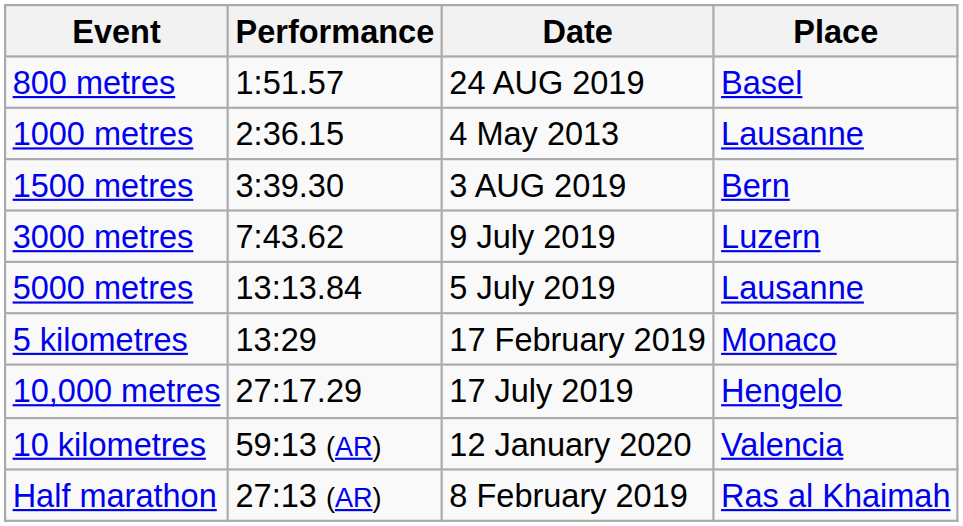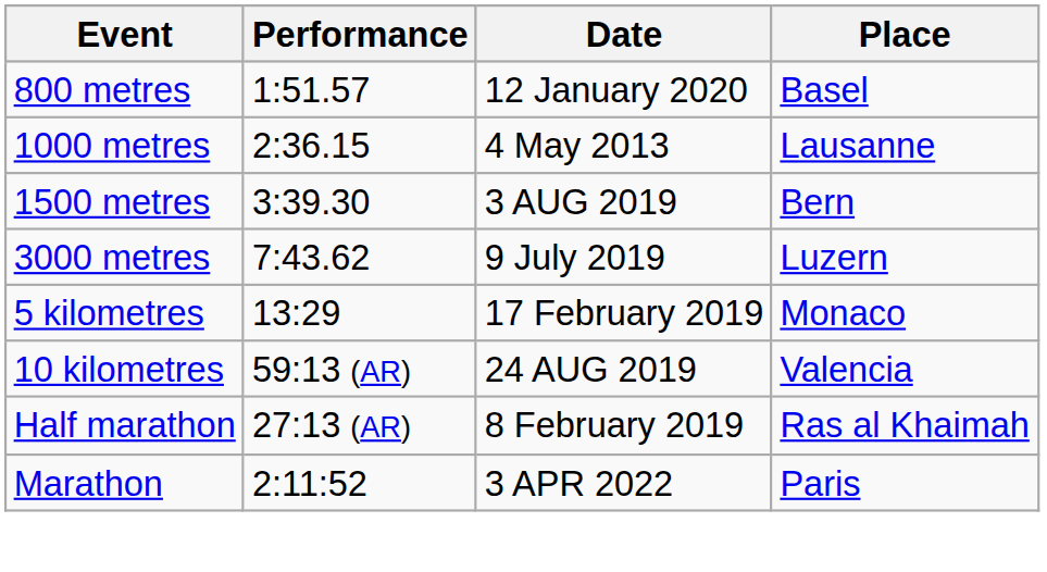 <table class="wikitable" style="border-collapse: collapse; font-size: 95%;">
 <tr bgcolor="#cccccc">
 <th scope=col>Event</th>
 <th scope=col>Performance</th>
 <th scope=col>Date</th>
 <th scope=col>Place</th>
 </tr>
 <tr>
 <td><a href='#'>800 metres</a></td>
 <td>1:51.57</td>
-<td>24 AUG 2019</td>
+<td>12 January 2020</td>
 <td><a href='#'>Basel</a></td>
 </tr>
 <tr>
 <td><a href='#'>1000 metres</a></td>
 <td>2:36.15</td>
 <td>4 May 2013</td>
 <td><a href='#'>Lausanne</a></td>
 </tr>
 <tr>
 <td><a href='#'>1500 metres</a></td>
 <td>3:39.30</td>
 <td>3 AUG 2019</td>
 <td><a href='#'>Bern</a></td>
 </tr>
 <tr>
 <td><a href='#'>3000 metres</a></td>
 <td>7:43.62</td>
 <td>9 July 2019</td>
 <td><a href='#'>Luzern</a></td>
 </tr>
 <tr>
-<td><a href='#'>5000 metres</a></td>
-<td>13:13.84</td>
-<td>5 July 2019</td>
-<td><a href='#'>Lausanne</a></td>
-</tr>
-<tr>
 <td><a href='#'>5 kilometres</a></td>
 <td>13:29</td>
 <td>17 February 2019</td>
 <td><a href='#'>Monaco</a></td>
 </tr>
 <tr>
-<td><a href='#'>10,000 metres</a></td>
-<td>27:17.29</td>
-<td>17 July 2019</td>
-<td><a href='#'>Hengelo</a></td>
-</tr>
-<tr>
 <td><a href='#'>10 kilometres</a></td>
 <td>59:13 <small>(<a href='#'>AR</a>)</small></td>
-<td>12 January 2020</td>
+<td>24 AUG 2019</td>
 <td><a href='#'>Valencia</a></td>
 </tr>
 <tr>
 <td><a href='#'>Half marathon</a></td>
 <td>27:13 <small>(<a href='#'>AR</a>)</small></td>
 <td>8 February 2019</td>
 <td><a href='#'>Ras al Khaimah</a></td>
 </tr>
+<tr>
+<td><a href='#'>Marathon</a></td>
+<td>2:11:52</td>
+<td>3 APR 2022</td>
+<td><a href='#'>Paris</a></td>
+</tr>
 </table>
